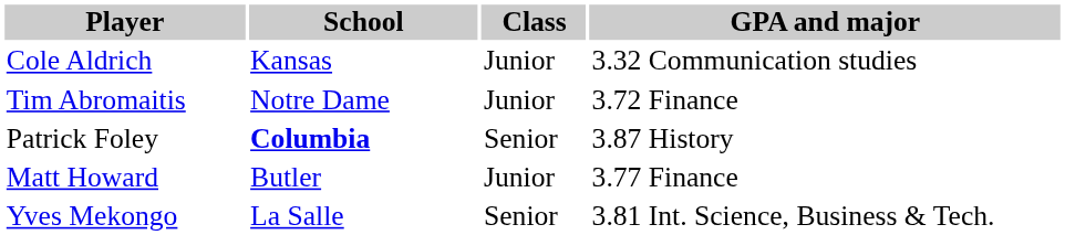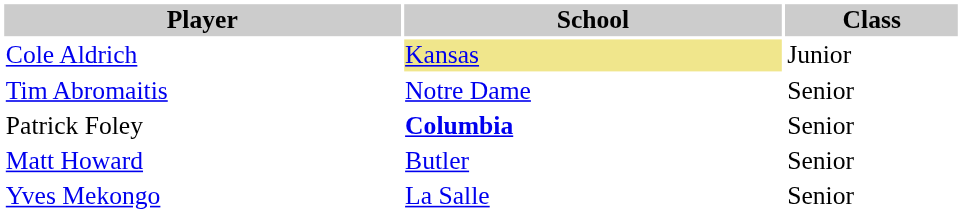 <table style="width:600px" "border:'1' 'solid' 'gray' ">
 <tr>
 <th style="background:#ccc; width:23%;">Player</th>
 <th style="background:#ccc; width:22%;">School</th>
 <th style="background:#ccc; width:10%;">Class</th>
-<th style="background:#ccc; width:45%;">GPA and major</th>
 </tr>
 <tr>
 <td><a href='#'>Cole Aldrich</a></td>
-<td><a href='#'>Kansas</a></td>
+<td style="background: khaki;"><a href='#'>Kansas</a></td>
 <td>Junior</td>
-<td>3.32 Communication studies</td>
 </tr>
 <tr>
 <td><a href='#'>Tim Abromaitis</a></td>
 <td><a href='#'>Notre Dame</a></td>
-<td>Junior</td>
-<td>3.72 Finance</td>
+<td>Senior</td>
 </tr>
 <tr>
 <td>Patrick Foley</td>
 <td><strong><a href='#'>Columbia</a></strong></td>
 <td>Senior</td>
-<td>3.87 History</td>
 </tr>
 <tr>
 <td><a href='#'>Matt Howard</a></td>
 <td><a href='#'>Butler</a></td>
-<td>Junior</td>
-<td>3.77 Finance</td>
+<td>Senior</td>
 </tr>
 <tr>
 <td><a href='#'>Yves Mekongo</a></td>
 <td><a href='#'>La Salle</a></td>
 <td>Senior</td>
-<td>3.81 Int. Science, Business & Tech.</td>
 </tr>
 </table>
